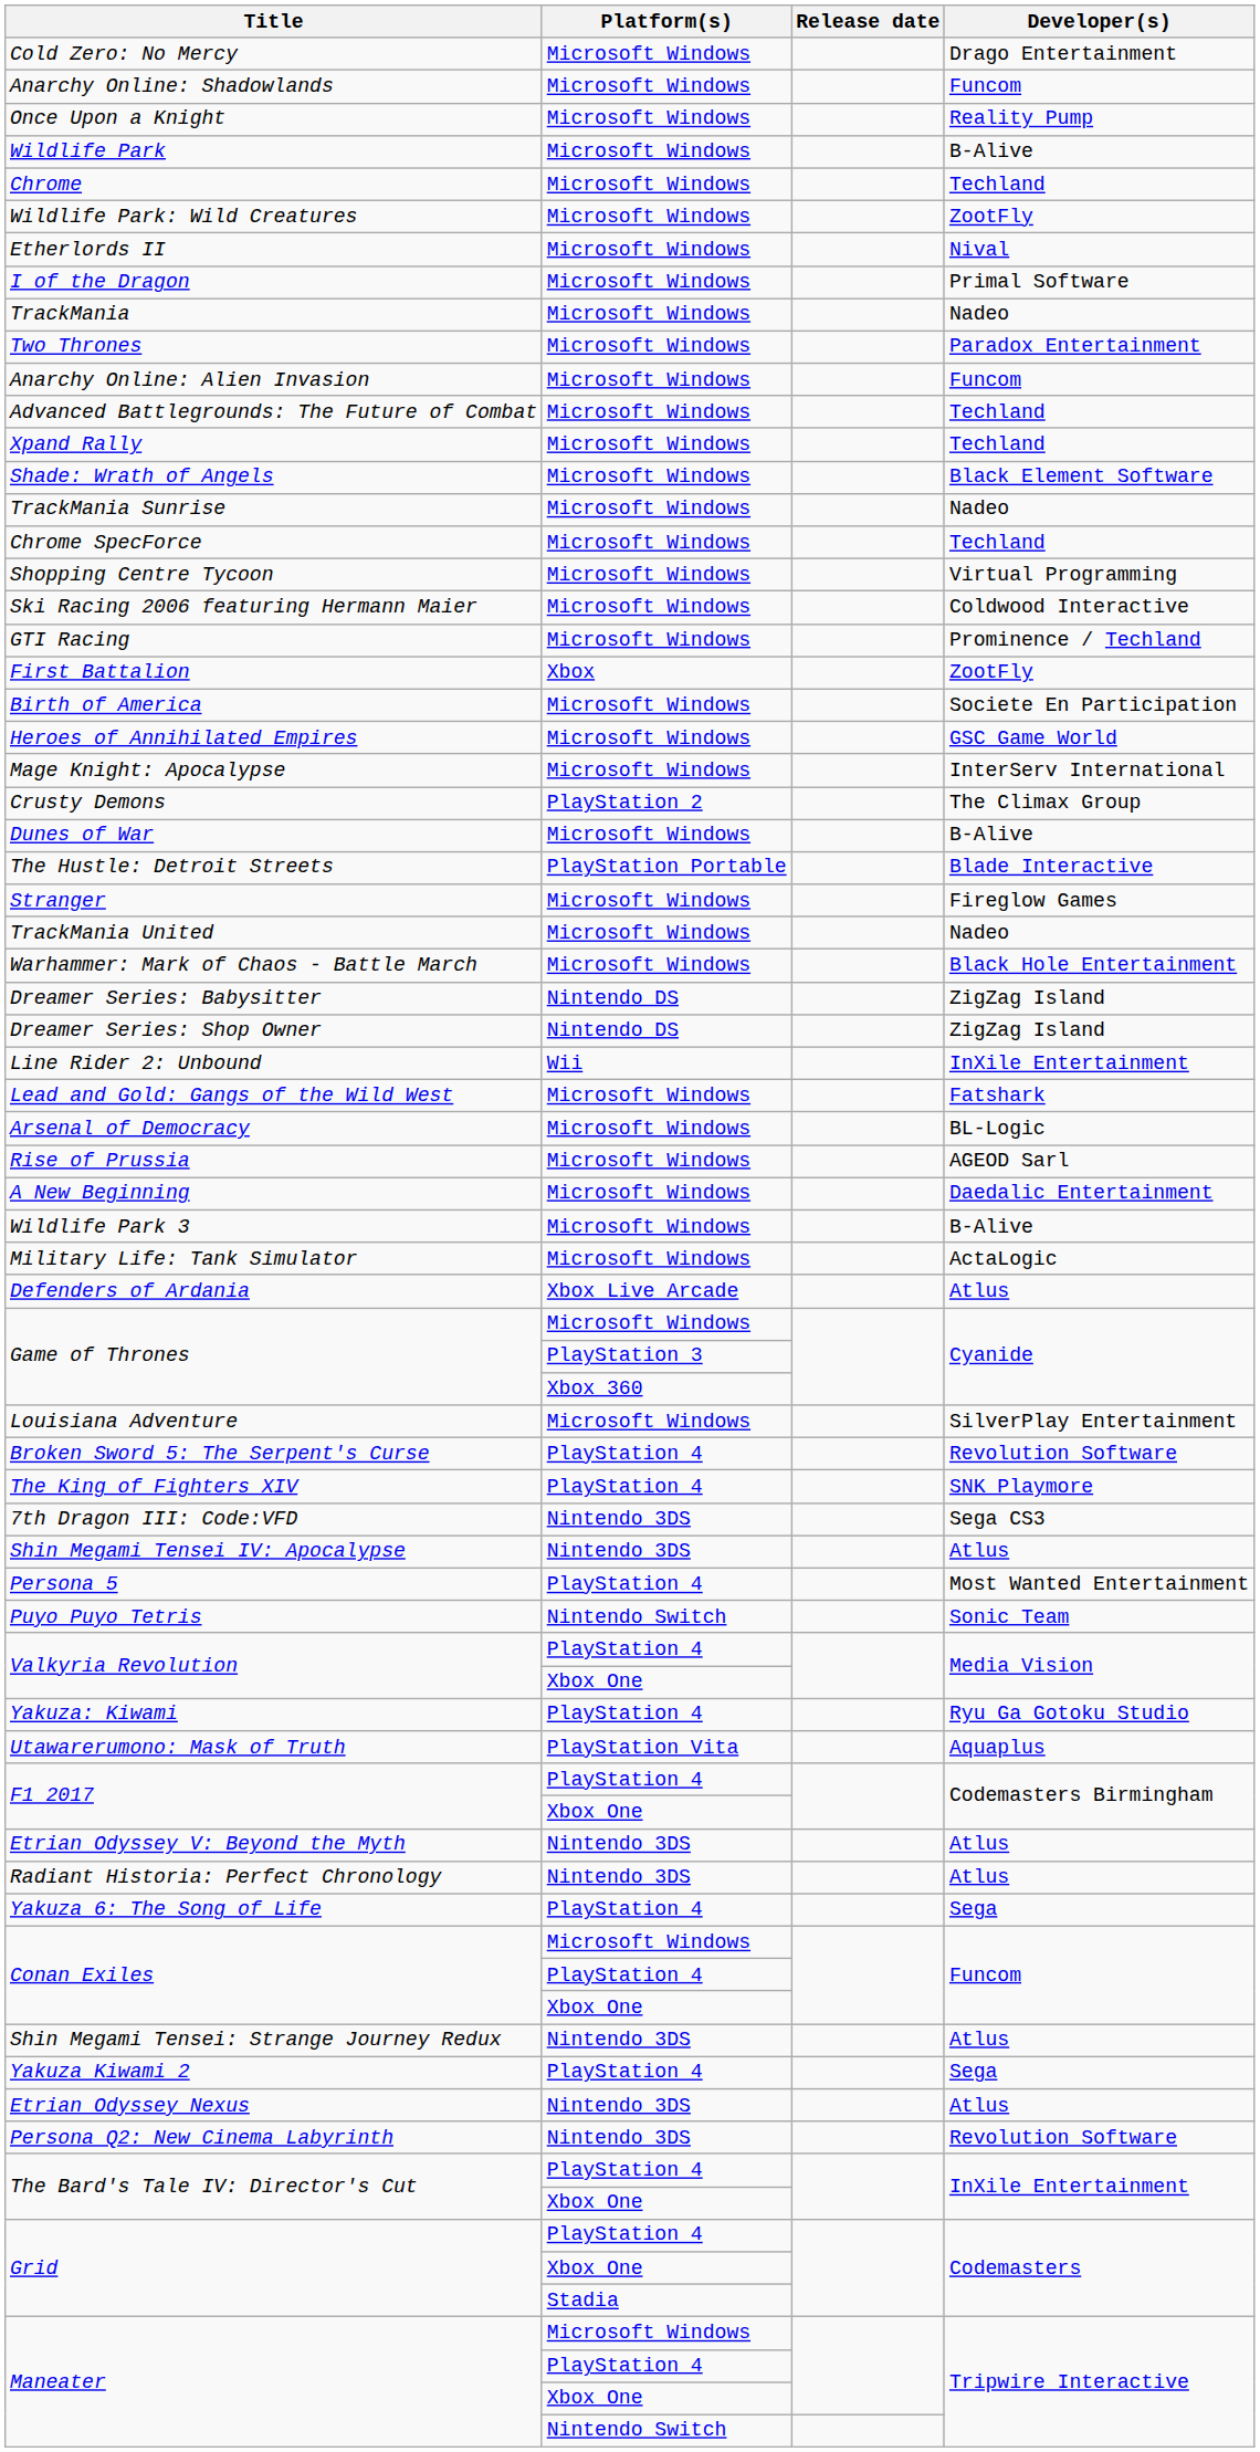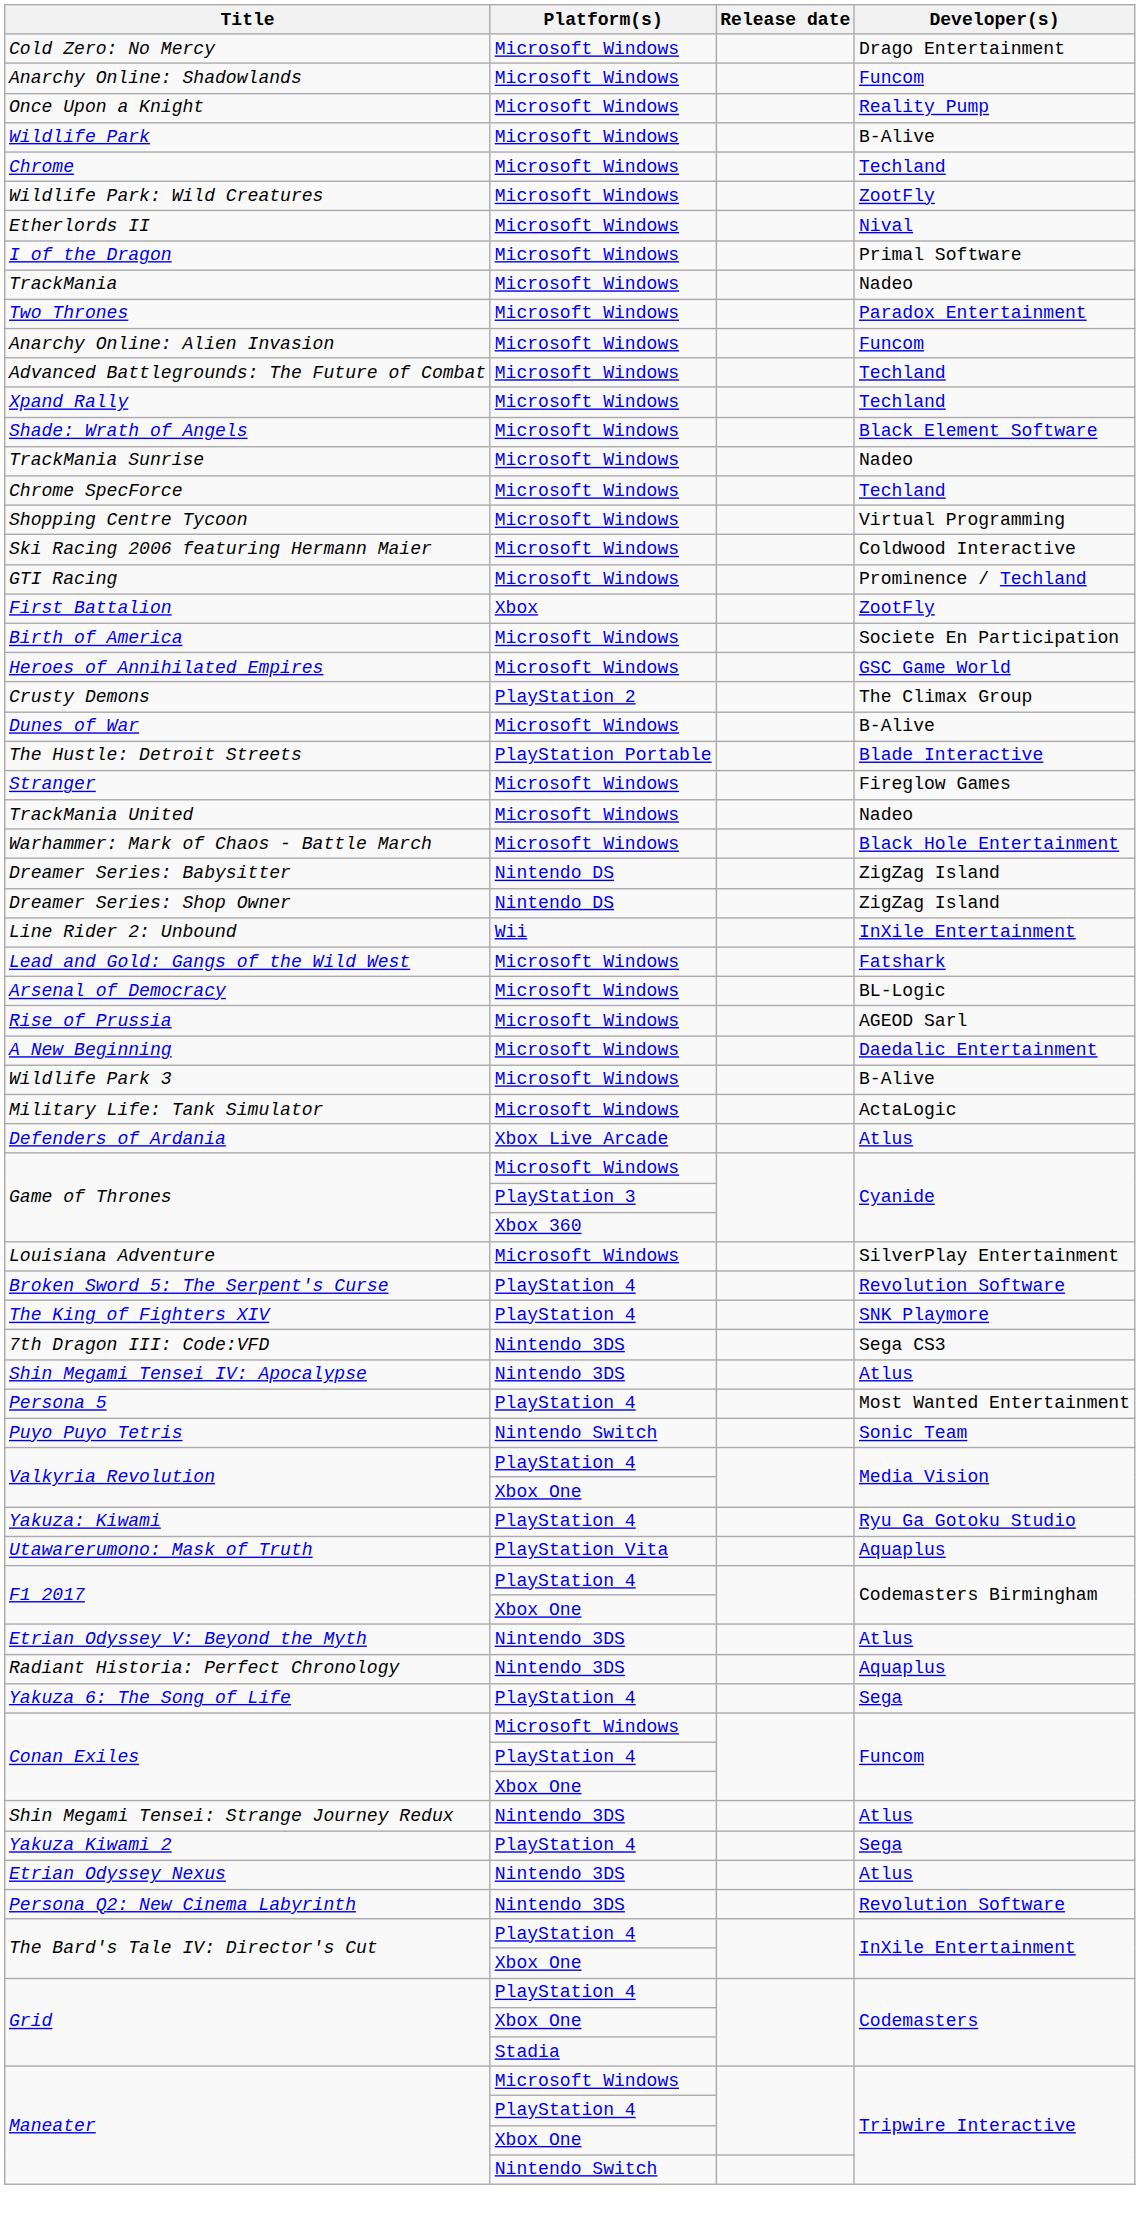 <table class="wikitable sortable">
 <tr>
 <th>Title</th>
 <th>Platform(s)</th>
 <th>Release date</th>
 <th>Developer(s)</th>
 </tr>
 <tr>
 <td><em>Cold Zero: No Mercy</em></td>
 <td><a href='#'>Microsoft Windows</a></td>
 <td></td>
 <td>Drago Entertainment</td>
 </tr>
 <tr>
 <td><em>Anarchy Online: Shadowlands</em></td>
 <td><a href='#'>Microsoft Windows</a></td>
 <td></td>
 <td><a href='#'>Funcom</a></td>
 </tr>
 <tr>
 <td><em>Once Upon a Knight</em></td>
 <td><a href='#'>Microsoft Windows</a></td>
 <td></td>
 <td><a href='#'>Reality Pump</a></td>
 </tr>
 <tr>
 <td><em><a href='#'>Wildlife Park</a></em></td>
 <td><a href='#'>Microsoft Windows</a></td>
 <td></td>
 <td>B-Alive</td>
 </tr>
 <tr>
 <td><em><a href='#'>Chrome</a></em></td>
 <td><a href='#'>Microsoft Windows</a></td>
 <td></td>
 <td><a href='#'>Techland</a></td>
 </tr>
 <tr>
 <td><em>Wildlife Park: Wild Creatures</em></td>
 <td><a href='#'>Microsoft Windows</a></td>
 <td></td>
 <td><a href='#'>ZootFly</a></td>
 </tr>
 <tr>
 <td><em>Etherlords II</em></td>
 <td><a href='#'>Microsoft Windows</a></td>
 <td></td>
 <td><a href='#'>Nival</a></td>
 </tr>
 <tr>
 <td><em><a href='#'>I of the Dragon</a></em></td>
 <td><a href='#'>Microsoft Windows</a></td>
 <td></td>
 <td>Primal Software</td>
 </tr>
 <tr>
 <td><em>TrackMania</em></td>
 <td><a href='#'>Microsoft Windows</a></td>
 <td></td>
 <td>Nadeo</td>
 </tr>
 <tr>
 <td><em><a href='#'>Two Thrones</a></em></td>
 <td><a href='#'>Microsoft Windows</a></td>
 <td></td>
 <td><a href='#'>Paradox Entertainment</a></td>
 </tr>
 <tr>
 <td><em>Anarchy Online: Alien Invasion</em></td>
 <td><a href='#'>Microsoft Windows</a></td>
 <td></td>
 <td><a href='#'>Funcom</a></td>
 </tr>
 <tr>
 <td><em>Advanced Battlegrounds: The Future of Combat</em></td>
 <td><a href='#'>Microsoft Windows</a></td>
 <td></td>
 <td><a href='#'>Techland</a></td>
 </tr>
 <tr>
 <td><em><a href='#'>Xpand Rally</a></em></td>
 <td><a href='#'>Microsoft Windows</a></td>
 <td></td>
 <td><a href='#'>Techland</a></td>
 </tr>
 <tr>
 <td><em><a href='#'>Shade: Wrath of Angels</a></em></td>
 <td><a href='#'>Microsoft Windows</a></td>
 <td></td>
 <td><a href='#'>Black Element Software</a></td>
 </tr>
 <tr>
 <td><em>TrackMania Sunrise</em></td>
 <td><a href='#'>Microsoft Windows</a></td>
 <td></td>
 <td>Nadeo</td>
 </tr>
 <tr>
 <td><em>Chrome SpecForce</em></td>
 <td><a href='#'>Microsoft Windows</a></td>
 <td></td>
 <td><a href='#'>Techland</a></td>
 </tr>
 <tr>
 <td><em>Shopping Centre Tycoon</em></td>
 <td><a href='#'>Microsoft Windows</a></td>
 <td></td>
 <td>Virtual Programming</td>
 </tr>
 <tr>
 <td><em>Ski Racing 2006 featuring Hermann Maier</em></td>
 <td><a href='#'>Microsoft Windows</a></td>
 <td></td>
 <td>Coldwood Interactive</td>
 </tr>
 <tr>
 <td><em>GTI Racing</em></td>
 <td><a href='#'>Microsoft Windows</a></td>
 <td></td>
 <td>Prominence / <a href='#'>Techland</a></td>
 </tr>
 <tr>
 <td><em><a href='#'>First Battalion</a></em></td>
 <td><a href='#'>Xbox</a></td>
 <td></td>
 <td><a href='#'>ZootFly</a></td>
 </tr>
 <tr>
 <td><em><a href='#'>Birth of America</a></em></td>
 <td><a href='#'>Microsoft Windows</a></td>
 <td></td>
 <td>Societe En Participation</td>
 </tr>
 <tr>
 <td><em><a href='#'>Heroes of Annihilated Empires</a></em></td>
 <td><a href='#'>Microsoft Windows</a></td>
 <td></td>
 <td><a href='#'>GSC Game World</a></td>
-</tr>
-<tr>
-<td><em>Mage Knight: Apocalypse</em></td>
-<td><a href='#'>Microsoft Windows</a></td>
-<td></td>
-<td>InterServ International</td>
 </tr>
 <tr>
 <td><em>Crusty Demons</em></td>
 <td><a href='#'>PlayStation 2</a></td>
 <td></td>
 <td>The Climax Group</td>
 </tr>
 <tr>
 <td><em><a href='#'>Dunes of War</a></em></td>
 <td><a href='#'>Microsoft Windows</a></td>
 <td></td>
 <td>B-Alive</td>
 </tr>
 <tr>
 <td><em>The Hustle: Detroit Streets</em></td>
 <td><a href='#'>PlayStation Portable</a></td>
 <td></td>
 <td><a href='#'>Blade Interactive</a></td>
 </tr>
 <tr>
 <td><em><a href='#'>Stranger</a></em></td>
 <td><a href='#'>Microsoft Windows</a></td>
 <td></td>
 <td>Fireglow Games</td>
 </tr>
 <tr>
 <td><em>TrackMania United</em></td>
 <td><a href='#'>Microsoft Windows</a></td>
 <td></td>
 <td>Nadeo</td>
 </tr>
 <tr>
 <td><em>Warhammer: Mark of Chaos - Battle March</em></td>
 <td><a href='#'>Microsoft Windows</a></td>
 <td></td>
 <td><a href='#'>Black Hole Entertainment</a></td>
 </tr>
 <tr>
 <td><em>Dreamer Series: Babysitter</em></td>
 <td><a href='#'>Nintendo DS</a></td>
 <td></td>
 <td>ZigZag Island</td>
 </tr>
 <tr>
 <td><em>Dreamer Series: Shop Owner</em></td>
 <td><a href='#'>Nintendo DS</a></td>
 <td></td>
 <td>ZigZag Island</td>
 </tr>
 <tr>
 <td><em>Line Rider 2: Unbound</em></td>
 <td><a href='#'>Wii</a></td>
 <td></td>
 <td><a href='#'>InXile Entertainment</a></td>
 </tr>
 <tr>
 <td><em><a href='#'>Lead and Gold: Gangs of the Wild West</a></em></td>
 <td><a href='#'>Microsoft Windows</a></td>
 <td></td>
 <td><a href='#'>Fatshark</a></td>
 </tr>
 <tr>
 <td><em><a href='#'>Arsenal of Democracy</a></em></td>
 <td><a href='#'>Microsoft Windows</a></td>
 <td></td>
 <td>BL-Logic</td>
 </tr>
 <tr>
 <td><em><a href='#'>Rise of Prussia</a></em></td>
 <td><a href='#'>Microsoft Windows</a></td>
 <td></td>
 <td>AGEOD Sarl</td>
 </tr>
 <tr>
 <td><em><a href='#'>A New Beginning</a></em></td>
 <td><a href='#'>Microsoft Windows</a></td>
 <td></td>
 <td><a href='#'>Daedalic Entertainment</a></td>
 </tr>
 <tr>
 <td><em>Wildlife Park 3</em></td>
 <td><a href='#'>Microsoft Windows</a></td>
 <td></td>
 <td>B-Alive</td>
 </tr>
 <tr>
 <td><em>Military Life: Tank Simulator</em></td>
 <td><a href='#'>Microsoft Windows</a></td>
 <td></td>
 <td>ActaLogic</td>
 </tr>
 <tr>
 <td><em><a href='#'>Defenders of Ardania</a></em></td>
 <td><a href='#'>Xbox Live Arcade</a></td>
 <td></td>
 <td><a href='#'>Atlus</a></td>
 </tr>
 <tr>
 <td rowspan="3"><em>Game of Thrones</em></td>
 <td><a href='#'>Microsoft Windows</a></td>
 <td rowspan="3"></td>
 <td rowspan="3"><a href='#'>Cyanide</a></td>
 </tr>
 <tr>
 <td><a href='#'>PlayStation 3</a></td>
 </tr>
 <tr>
 <td><a href='#'>Xbox 360</a></td>
 </tr>
 <tr>
 <td><em>Louisiana Adventure</em></td>
 <td><a href='#'>Microsoft Windows</a></td>
 <td></td>
 <td>SilverPlay Entertainment</td>
 </tr>
 <tr>
 <td><em><a href='#'>Broken Sword 5: The Serpent's Curse</a></em></td>
 <td><a href='#'>PlayStation 4</a></td>
 <td></td>
 <td><a href='#'>Revolution Software</a></td>
 </tr>
 <tr>
 <td><em><a href='#'>The King of Fighters XIV</a></em></td>
 <td><a href='#'>PlayStation 4</a></td>
 <td></td>
 <td><a href='#'>SNK Playmore</a></td>
 </tr>
 <tr>
 <td><em>7th Dragon III: Code:VFD</em></td>
 <td><a href='#'>Nintendo 3DS</a></td>
 <td></td>
 <td>Sega CS3</td>
 </tr>
 <tr>
 <td><em><a href='#'>Shin Megami Tensei IV: Apocalypse</a></em></td>
 <td><a href='#'>Nintendo 3DS</a></td>
 <td></td>
 <td><a href='#'>Atlus</a></td>
 </tr>
 <tr>
 <td><em><a href='#'>Persona 5</a></em></td>
 <td><a href='#'>PlayStation 4</a></td>
 <td></td>
 <td>Most Wanted Entertainment</td>
 </tr>
 <tr>
 <td><em><a href='#'>Puyo Puyo Tetris</a></em></td>
 <td><a href='#'>Nintendo Switch</a></td>
 <td></td>
 <td><a href='#'>Sonic Team</a></td>
 </tr>
 <tr>
 <td rowspan="2"><em><a href='#'>Valkyria Revolution</a></em></td>
 <td><a href='#'>PlayStation 4</a></td>
 <td rowspan="2"></td>
 <td rowspan="2"><a href='#'>Media Vision</a></td>
 </tr>
 <tr>
 <td><a href='#'>Xbox One</a></td>
 </tr>
 <tr>
 <td><em><a href='#'>Yakuza: Kiwami</a></em></td>
 <td><a href='#'>PlayStation 4</a></td>
 <td></td>
 <td><a href='#'>Ryu Ga Gotoku Studio</a></td>
 </tr>
 <tr>
 <td><em><a href='#'>Utawarerumono: Mask of Truth</a></em></td>
 <td><a href='#'>PlayStation Vita</a></td>
 <td></td>
 <td><a href='#'>Aquaplus</a></td>
 </tr>
 <tr>
 <td rowspan="2"><em><a href='#'>F1 2017</a></em></td>
 <td><a href='#'>PlayStation 4</a></td>
 <td rowspan="2"></td>
 <td rowspan="2">Codemasters Birmingham</td>
 </tr>
 <tr>
 <td><a href='#'>Xbox One</a></td>
 </tr>
 <tr>
 <td><em><a href='#'>Etrian Odyssey V: Beyond the Myth</a></em></td>
 <td><a href='#'>Nintendo 3DS</a></td>
 <td></td>
 <td><a href='#'>Atlus</a></td>
 </tr>
 <tr>
 <td><em>Radiant Historia: Perfect Chronology</em></td>
 <td><a href='#'>Nintendo 3DS</a></td>
 <td></td>
-<td><a href='#'>Atlus</a></td>
+<td><a href='#'>Aquaplus</a></td>
 </tr>
 <tr>
 <td><em><a href='#'>Yakuza 6: The Song of Life</a></em></td>
 <td><a href='#'>PlayStation 4</a></td>
 <td></td>
 <td><a href='#'>Sega</a></td>
 </tr>
 <tr>
 <td rowspan="3"><em><a href='#'>Conan Exiles</a></em></td>
 <td><a href='#'>Microsoft Windows</a></td>
 <td rowspan="3"></td>
 <td rowspan="3"><a href='#'>Funcom</a></td>
 </tr>
 <tr>
 <td><a href='#'>PlayStation 4</a></td>
 </tr>
 <tr>
 <td><a href='#'>Xbox One</a></td>
 </tr>
 <tr>
 <td><em>Shin Megami Tensei: Strange Journey Redux</em></td>
 <td><a href='#'>Nintendo 3DS</a></td>
 <td></td>
 <td><a href='#'>Atlus</a></td>
 </tr>
 <tr>
 <td><em><a href='#'>Yakuza Kiwami 2</a></em></td>
 <td><a href='#'>PlayStation 4</a></td>
 <td></td>
 <td><a href='#'>Sega</a></td>
 </tr>
 <tr>
 <td><em><a href='#'>Etrian Odyssey Nexus</a></em></td>
 <td><a href='#'>Nintendo 3DS</a></td>
 <td></td>
 <td><a href='#'>Atlus</a></td>
 </tr>
 <tr>
 <td><em><a href='#'>Persona Q2: New Cinema Labyrinth</a></em></td>
 <td><a href='#'>Nintendo 3DS</a></td>
 <td></td>
 <td><a href='#'>Revolution Software</a></td>
 </tr>
 <tr>
 <td rowspan="2"><em>The Bard's Tale IV: Director's Cut</em></td>
 <td><a href='#'>PlayStation 4</a></td>
 <td rowspan="2"></td>
 <td rowspan="2"><a href='#'>InXile Entertainment</a></td>
 </tr>
 <tr>
 <td><a href='#'>Xbox One</a></td>
 </tr>
 <tr>
 <td rowspan="3"><em><a href='#'>Grid</a></em></td>
 <td><a href='#'>PlayStation 4</a></td>
 <td rowspan="3"></td>
 <td rowspan="3"><a href='#'>Codemasters</a></td>
 </tr>
 <tr>
 <td><a href='#'>Xbox One</a></td>
 </tr>
 <tr>
 <td><a href='#'>Stadia</a></td>
 </tr>
 <tr>
 <td rowspan="4"><em><a href='#'>Maneater</a></em></td>
 <td><a href='#'>Microsoft Windows</a></td>
 <td rowspan="3"></td>
 <td rowspan="4"><a href='#'>Tripwire Interactive</a></td>
 </tr>
 <tr>
 <td><a href='#'>PlayStation 4</a></td>
 </tr>
 <tr>
 <td><a href='#'>Xbox One</a></td>
 </tr>
 <tr>
 <td><a href='#'>Nintendo Switch</a></td>
 <td></td>
 </tr>
 </table>
